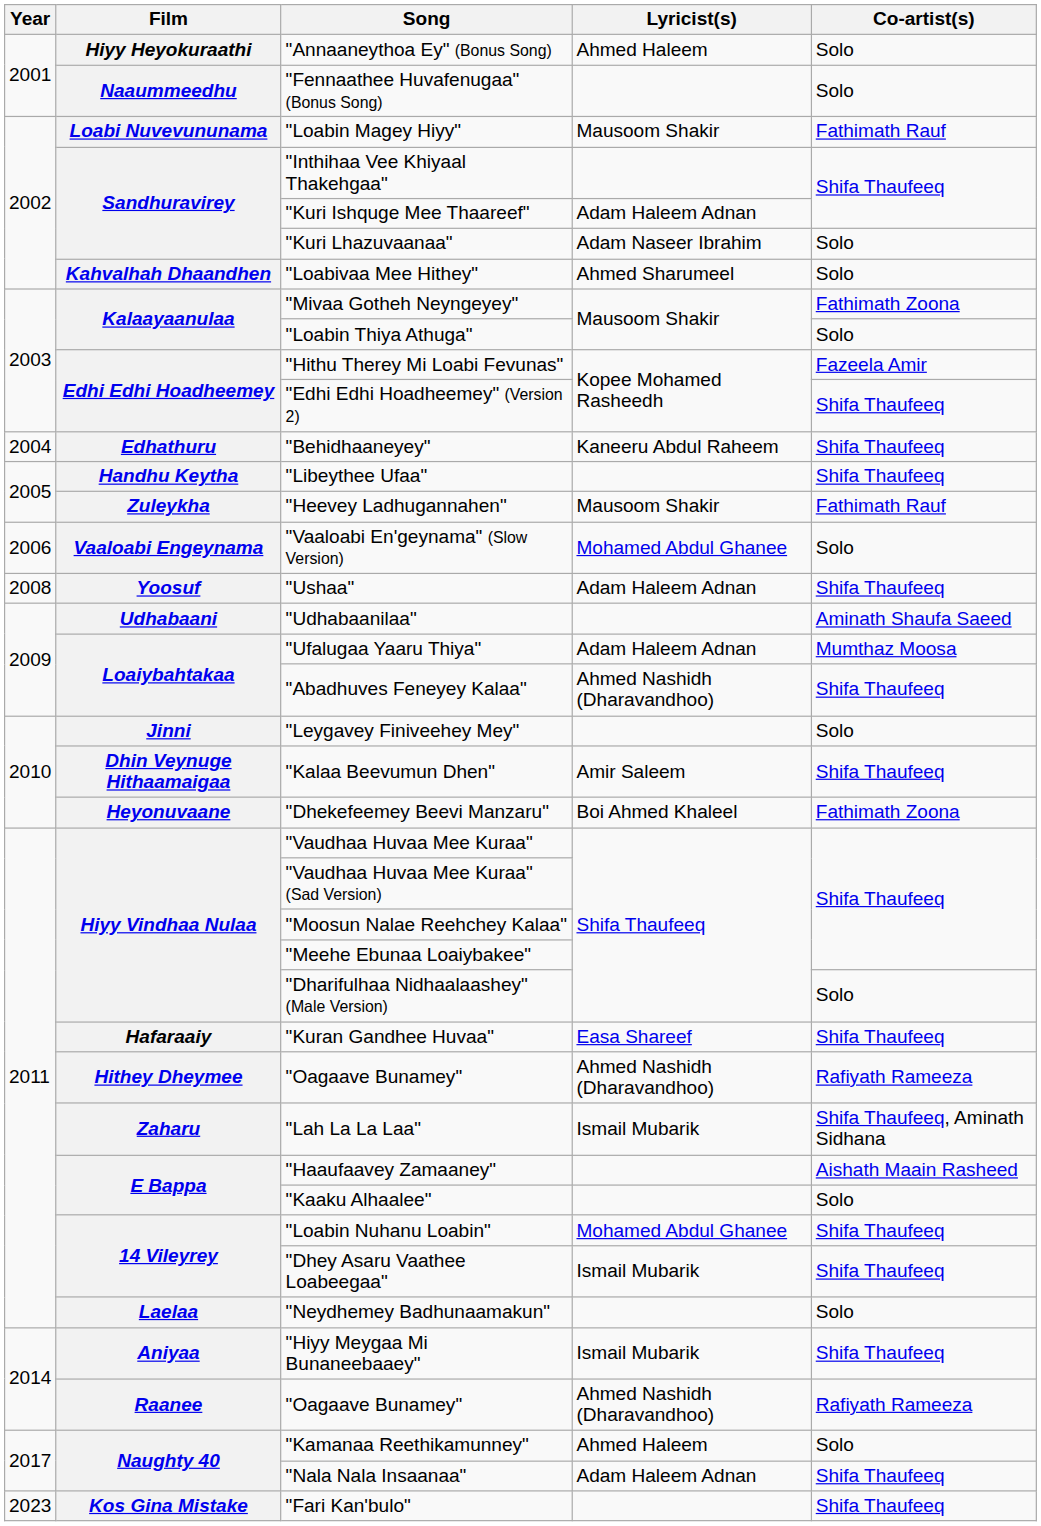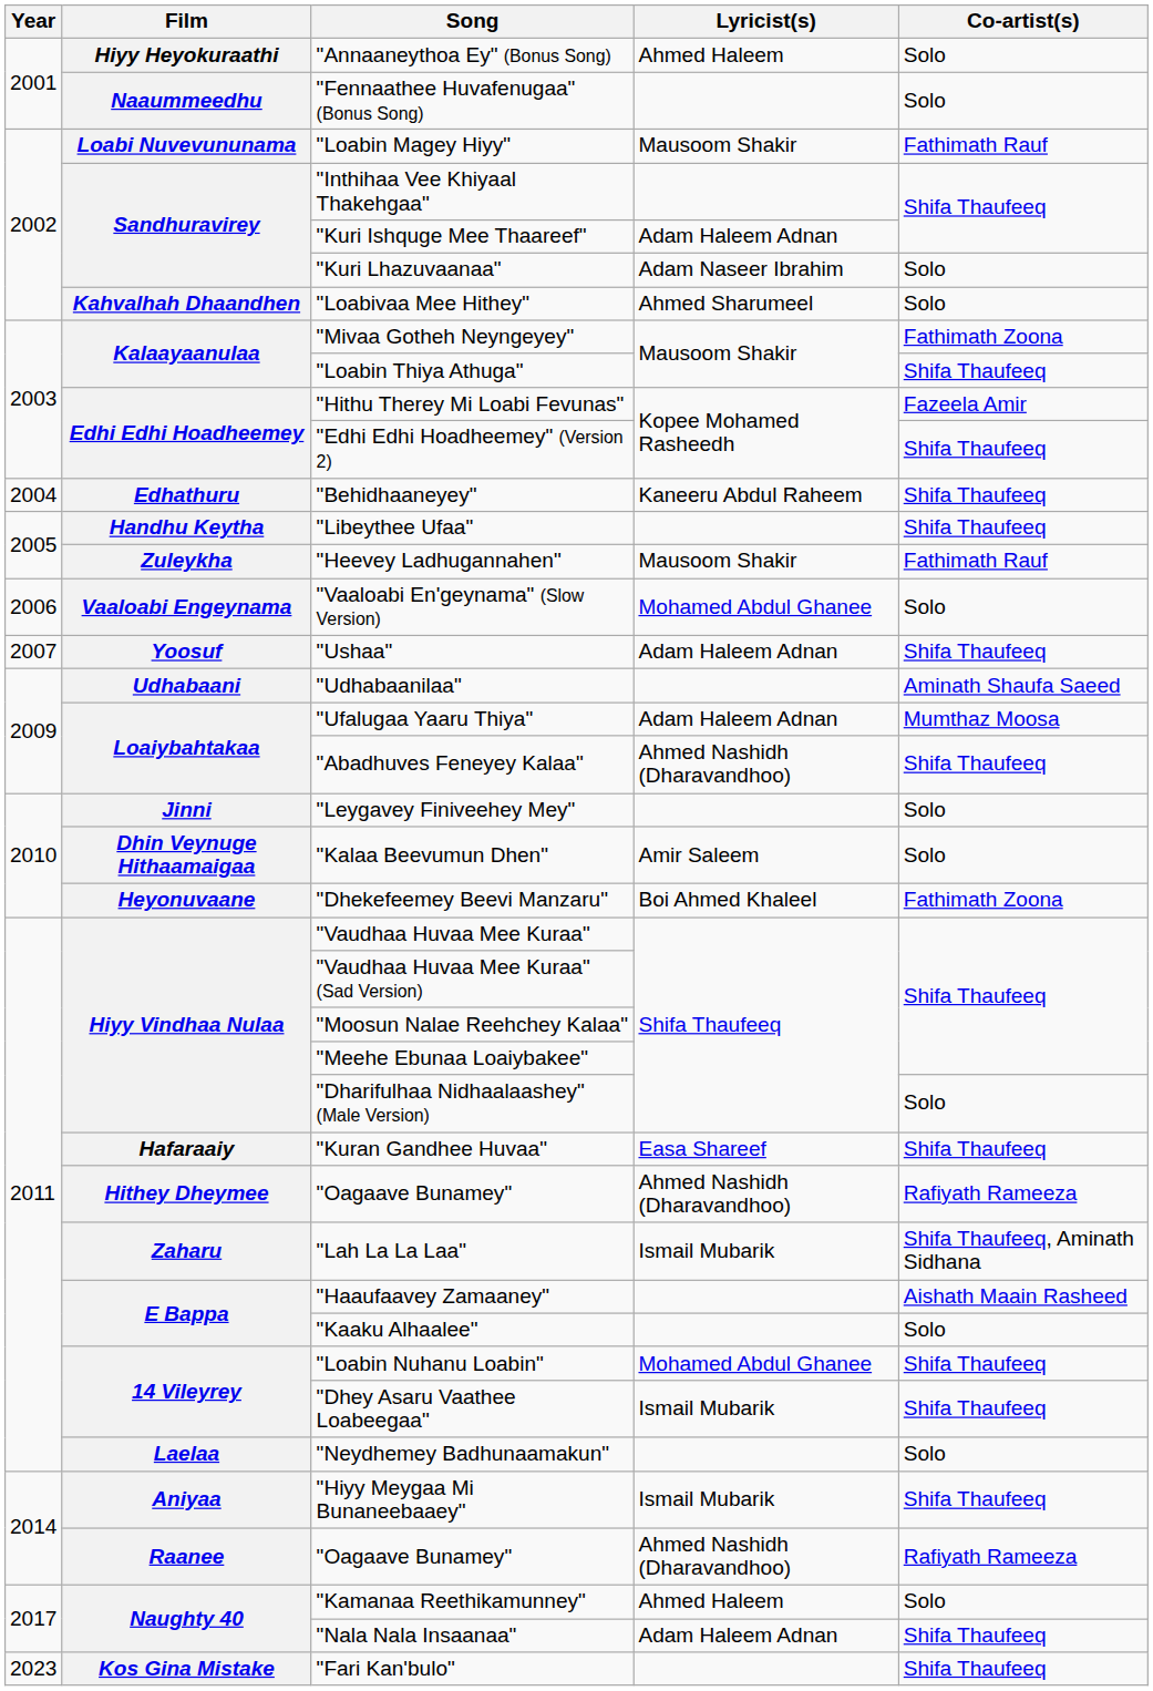 <table class="wikitable plainrowheaders">
 <tr>
 <th scope="col">Year</th>
 <th scope="col">Film</th>
 <th scope="col">Song</th>
 <th scope="col">Lyricist(s)</th>
 <th scope="col">Co-artist(s)</th>
 </tr>
 <tr>
 <td rowspan="2">2001</td>
 <th scope="row"><em>Hiyy Heyokuraathi</em></th>
 <td>"Annaaneythoa Ey" <small>(Bonus Song)</small></td>
 <td>Ahmed Haleem</td>
 <td>Solo</td>
 </tr>
 <tr>
 <th scope="row"><em><a href='#'>Naaummeedhu</a></em></th>
 <td>"Fennaathee Huvafenugaa" <small>(Bonus Song)</small></td>
 <td></td>
 <td>Solo</td>
 </tr>
 <tr>
 <td rowspan="5">2002</td>
 <th scope="row"><em><a href='#'>Loabi Nuvevununama</a></em></th>
 <td>"Loabin Magey Hiyy"</td>
 <td>Mausoom Shakir</td>
 <td><a href='#'>Fathimath Rauf</a></td>
 </tr>
 <tr>
 <th scope="row" rowspan="3"><em><a href='#'>Sandhuravirey</a></em></th>
 <td>"Inthihaa Vee Khiyaal Thakehgaa"</td>
 <td></td>
 <td rowspan="2"><a href='#'>Shifa Thaufeeq</a></td>
 </tr>
 <tr>
 <td>"Kuri Ishquge Mee Thaareef"</td>
 <td>Adam Haleem Adnan</td>
 </tr>
 <tr>
 <td>"Kuri Lhazuvaanaa"</td>
 <td>Adam Naseer Ibrahim</td>
 <td>Solo</td>
 </tr>
 <tr>
 <th scope="row"><em><a href='#'>Kahvalhah Dhaandhen</a></em></th>
 <td>"Loabivaa Mee Hithey"</td>
 <td>Ahmed Sharumeel</td>
 <td>Solo</td>
 </tr>
 <tr>
 <td rowspan="4">2003</td>
 <th scope="row" rowspan="2"><em><a href='#'>Kalaayaanulaa</a></em></th>
 <td>"Mivaa Gotheh Neyngeyey"</td>
 <td rowspan="2">Mausoom Shakir</td>
 <td><a href='#'>Fathimath Zoona</a></td>
 </tr>
 <tr>
 <td>"Loabin Thiya Athuga"</td>
-<td>Solo</td>
+<td><a href='#'>Shifa Thaufeeq</a></td>
 </tr>
 <tr>
 <th scope="row" rowspan="2"><em><a href='#'>Edhi Edhi Hoadheemey</a></em></th>
 <td>"Hithu Therey Mi Loabi Fevunas"</td>
 <td rowspan="2">Kopee Mohamed Rasheedh</td>
 <td><a href='#'>Fazeela Amir</a></td>
 </tr>
 <tr>
 <td>"Edhi Edhi Hoadheemey" <small>(Version 2)</small></td>
 <td><a href='#'>Shifa Thaufeeq</a></td>
 </tr>
 <tr>
 <td>2004</td>
 <th scope="row"><em><a href='#'>Edhathuru</a></em></th>
 <td>"Behidhaaneyey"</td>
 <td>Kaneeru Abdul Raheem</td>
 <td><a href='#'>Shifa Thaufeeq</a></td>
 </tr>
 <tr>
 <td rowspan="2">2005</td>
 <th scope="row"><em><a href='#'>Handhu Keytha</a></em></th>
 <td>"Libeythee Ufaa"</td>
 <td></td>
 <td><a href='#'>Shifa Thaufeeq</a></td>
 </tr>
 <tr>
 <th scope="row"><em><a href='#'>Zuleykha</a></em></th>
 <td>"Heevey Ladhugannahen"</td>
 <td>Mausoom Shakir</td>
 <td><a href='#'>Fathimath Rauf</a></td>
 </tr>
 <tr>
 <td>2006</td>
 <th scope="row"><em><a href='#'>Vaaloabi Engeynama</a></em></th>
 <td>"Vaaloabi En'geynama" <small>(Slow Version)</small></td>
 <td><a href='#'>Mohamed Abdul Ghanee</a></td>
 <td>Solo</td>
 </tr>
 <tr>
-<td>2008</td>
+<td>2007</td>
 <th scope="row"><em><a href='#'>Yoosuf</a></em></th>
 <td>"Ushaa"</td>
 <td>Adam Haleem Adnan</td>
 <td><a href='#'>Shifa Thaufeeq</a></td>
 </tr>
 <tr>
 <td rowspan="3">2009</td>
 <th scope="row"><em><a href='#'>Udhabaani</a></em></th>
 <td>"Udhabaanilaa"</td>
 <td></td>
 <td><a href='#'>Aminath Shaufa Saeed</a></td>
 </tr>
 <tr>
 <th scope="row" rowspan="2"><em><a href='#'>Loaiybahtakaa</a></em></th>
 <td>"Ufalugaa Yaaru Thiya"</td>
 <td>Adam Haleem Adnan</td>
 <td><a href='#'>Mumthaz Moosa</a></td>
 </tr>
 <tr>
 <td>"Abadhuves Feneyey Kalaa"</td>
 <td>Ahmed Nashidh (Dharavandhoo)</td>
 <td><a href='#'>Shifa Thaufeeq</a></td>
 </tr>
 <tr>
 <td rowspan="3">2010</td>
 <th scope="row"><a href='#'><em>Jinni</em></a></th>
 <td>"Leygavey Finiveehey Mey"</td>
 <td></td>
 <td>Solo</td>
 </tr>
 <tr>
 <th scope="row"><em><a href='#'>Dhin Veynuge Hithaamaigaa</a></em></th>
 <td>"Kalaa Beevumun Dhen"</td>
 <td>Amir Saleem</td>
-<td><a href='#'>Shifa Thaufeeq</a></td>
+<td>Solo</td>
 </tr>
 <tr>
 <th scope="row"><em><a href='#'>Heyonuvaane</a></em></th>
 <td>"Dhekefeemey Beevi Manzaru"</td>
 <td>Boi Ahmed Khaleel</td>
 <td><a href='#'>Fathimath Zoona</a></td>
 </tr>
 <tr>
 <td rowspan="13">2011</td>
 <th scope="row" rowspan="5"><em><a href='#'>Hiyy Vindhaa Nulaa</a></em></th>
 <td>"Vaudhaa Huvaa Mee Kuraa"</td>
 <td rowspan="5"><a href='#'>Shifa Thaufeeq</a></td>
 <td rowspan="4"><a href='#'>Shifa Thaufeeq</a></td>
 </tr>
 <tr>
 <td>"Vaudhaa Huvaa Mee Kuraa" <small>(Sad Version)</small></td>
 </tr>
 <tr>
 <td>"Moosun Nalae Reehchey Kalaa"</td>
 </tr>
 <tr>
 <td>"Meehe Ebunaa Loaiybakee"</td>
 </tr>
 <tr>
 <td>"Dharifulhaa Nidhaalaashey" <small>(Male Version)</small></td>
 <td>Solo</td>
 </tr>
 <tr>
 <th scope="row"><em>Hafaraaiy</em></th>
 <td>"Kuran Gandhee Huvaa"</td>
 <td><a href='#'>Easa Shareef</a></td>
 <td><a href='#'>Shifa Thaufeeq</a></td>
 </tr>
 <tr>
 <th scope="row"><em><a href='#'>Hithey Dheymee</a></em></th>
 <td>"Oagaave Bunamey"</td>
 <td>Ahmed Nashidh (Dharavandhoo)</td>
 <td><a href='#'>Rafiyath Rameeza</a></td>
 </tr>
 <tr>
 <th scope="row"><em><a href='#'>Zaharu</a></em></th>
 <td>"Lah La La Laa"</td>
 <td>Ismail Mubarik</td>
 <td><a href='#'>Shifa Thaufeeq</a>, Aminath Sidhana</td>
 </tr>
 <tr>
 <th scope="row" rowspan="2"><em><a href='#'>E Bappa</a></em></th>
 <td>"Haaufaavey Zamaaney"</td>
 <td></td>
 <td><a href='#'>Aishath Maain Rasheed</a></td>
 </tr>
 <tr>
 <td>"Kaaku Alhaalee"</td>
 <td></td>
 <td>Solo</td>
 </tr>
 <tr>
 <th scope="row" rowspan="2"><em><a href='#'>14 Vileyrey</a></em></th>
 <td>"Loabin Nuhanu Loabin"</td>
 <td><a href='#'>Mohamed Abdul Ghanee</a></td>
 <td><a href='#'>Shifa Thaufeeq</a></td>
 </tr>
 <tr>
 <td>"Dhey Asaru Vaathee Loabeegaa"</td>
 <td>Ismail Mubarik</td>
 <td><a href='#'>Shifa Thaufeeq</a></td>
 </tr>
 <tr>
 <th scope="row"><em><a href='#'>Laelaa</a></em></th>
 <td>"Neydhemey Badhunaamakun"</td>
 <td></td>
 <td>Solo</td>
 </tr>
 <tr>
 <td rowspan="2">2014</td>
 <th scope="row"><em><a href='#'>Aniyaa</a></em></th>
 <td>"Hiyy Meygaa Mi Bunaneebaaey"</td>
 <td>Ismail Mubarik</td>
 <td><a href='#'>Shifa Thaufeeq</a></td>
 </tr>
 <tr>
 <th scope="row"><em><a href='#'>Raanee</a></em></th>
 <td>"Oagaave Bunamey"</td>
 <td>Ahmed Nashidh (Dharavandhoo)</td>
 <td><a href='#'>Rafiyath Rameeza</a></td>
 </tr>
 <tr>
 <td rowspan="2">2017</td>
 <th scope="row" rowspan="2"><a href='#'><em>Naughty 40</em></a></th>
 <td>"Kamanaa Reethikamunney"</td>
 <td>Ahmed Haleem</td>
 <td>Solo</td>
 </tr>
 <tr>
 <td>"Nala Nala Insaanaa"</td>
 <td>Adam Haleem Adnan</td>
 <td><a href='#'>Shifa Thaufeeq</a></td>
 </tr>
 <tr>
 <td>2023</td>
 <th scope="row"><em><a href='#'>Kos Gina Mistake</a></em></th>
 <td>"Fari Kan'bulo"</td>
 <td></td>
 <td><a href='#'>Shifa Thaufeeq</a></td>
 </tr>
 </table>
